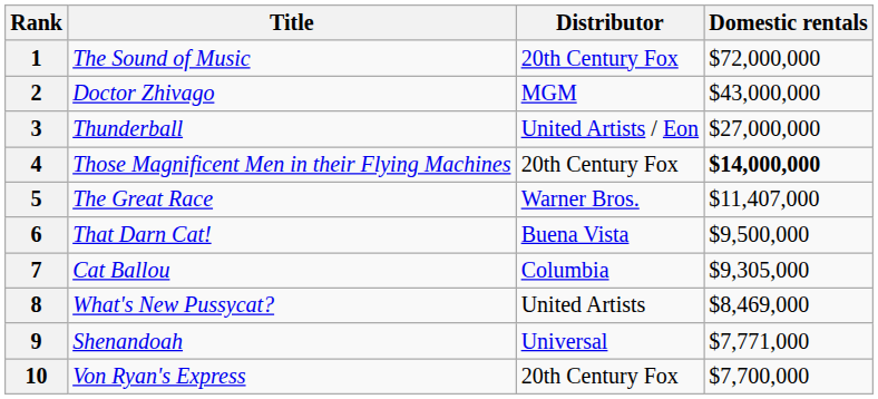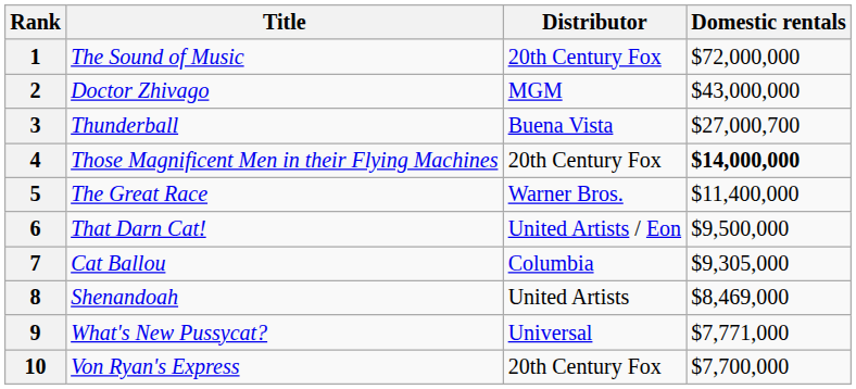 <table class="wikitable sortable" style="margin:auto; margin:auto;">
 <tr>
 <th>Rank</th>
 <th>Title</th>
 <th>Distributor</th>
 <th>Domestic rentals</th>
 </tr>
 <tr>
 <th style="text-align:center;">1</th>
 <td><em><a href='#'>The Sound of Music</a></em></td>
 <td><a href='#'>20th Century Fox</a></td>
 <td>$72,000,000</td>
 </tr>
 <tr>
 <th style="text-align:center;">2</th>
 <td><em><a href='#'>Doctor Zhivago</a></em></td>
 <td><a href='#'>MGM</a></td>
 <td>$43,000,000</td>
 </tr>
 <tr>
 <th style="text-align:center;">3</th>
 <td><em><a href='#'>Thunderball</a></em></td>
-<td><a href='#'>United Artists</a> / <a href='#'>Eon</a></td>
-<td>$27,000,000</td>
+<td><a href='#'>Buena Vista</a></td>
+<td>$27,000,700</td>
 </tr>
 <tr>
 <th style="text-align:center;">4</th>
 <td><em><a href='#'>Those Magnificent Men in their Flying Machines</a></em></td>
 <td>20th Century Fox</td>
 <td><strong>$14,000,000</strong></td>
 </tr>
 <tr>
 <th style="text-align:center;">5</th>
 <td><em><a href='#'>The Great Race</a></em></td>
 <td><a href='#'>Warner Bros.</a></td>
-<td>$11,407,000</td>
+<td>$11,400,000</td>
 </tr>
 <tr>
 <th style="text-align:center;">6</th>
 <td><em><a href='#'>That Darn Cat!</a></em></td>
-<td><a href='#'>Buena Vista</a></td>
+<td><a href='#'>United Artists</a> / <a href='#'>Eon</a></td>
 <td>$9,500,000</td>
 </tr>
 <tr>
 <th style="text-align:center;">7</th>
 <td><em><a href='#'>Cat Ballou</a></em></td>
 <td><a href='#'>Columbia</a></td>
 <td>$9,305,000</td>
 </tr>
 <tr>
 <th style="text-align:center;">8</th>
-<td><em><a href='#'>What's New Pussycat?</a></em></td>
+<td><em><a href='#'>Shenandoah</a></em></td>
 <td>United Artists</td>
 <td>$8,469,000</td>
 </tr>
 <tr>
 <th style="text-align:center;">9</th>
-<td><em><a href='#'>Shenandoah</a></em></td>
+<td><em><a href='#'>What's New Pussycat?</a></em></td>
 <td><a href='#'>Universal</a></td>
 <td>$7,771,000</td>
 </tr>
 <tr>
 <th style="text-align:center;">10</th>
 <td><em><a href='#'>Von Ryan's Express</a></em></td>
 <td>20th Century Fox</td>
 <td>$7,700,000</td>
 </tr>
 </table>
